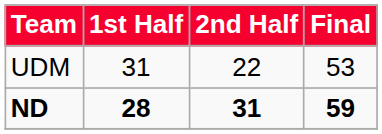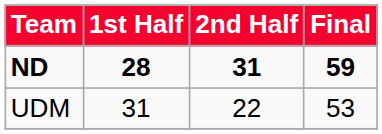 <table class="wikitable" align=right>
 <tr style="background: #F5002F; color: #FFFFFF">
 <td><strong>Team</strong></td>
 <td><strong>1st Half</strong></td>
 <td><strong>2nd Half</strong></td>
 <td><strong>Final</strong></td>
 </tr>
 <tr>
+<td><strong>ND</strong></td>
+<td align=center><strong>28</strong></td>
+<td align=center><strong>31</strong></td>
+<td align=center><strong>59</strong></td>
+</tr>
+<tr>
 <td>UDM</td>
 <td align=center>31</td>
 <td align=center>22</td>
 <td align=center>53</td>
 </tr>
 <tr>
-<td><strong>ND</strong></td>
-<td align=center><strong>28</strong></td>
-<td align=center><strong>31</strong></td>
-<td align=center><strong>59</strong></td>
-</tr>
-<tr>
 </tr>
 </table>
